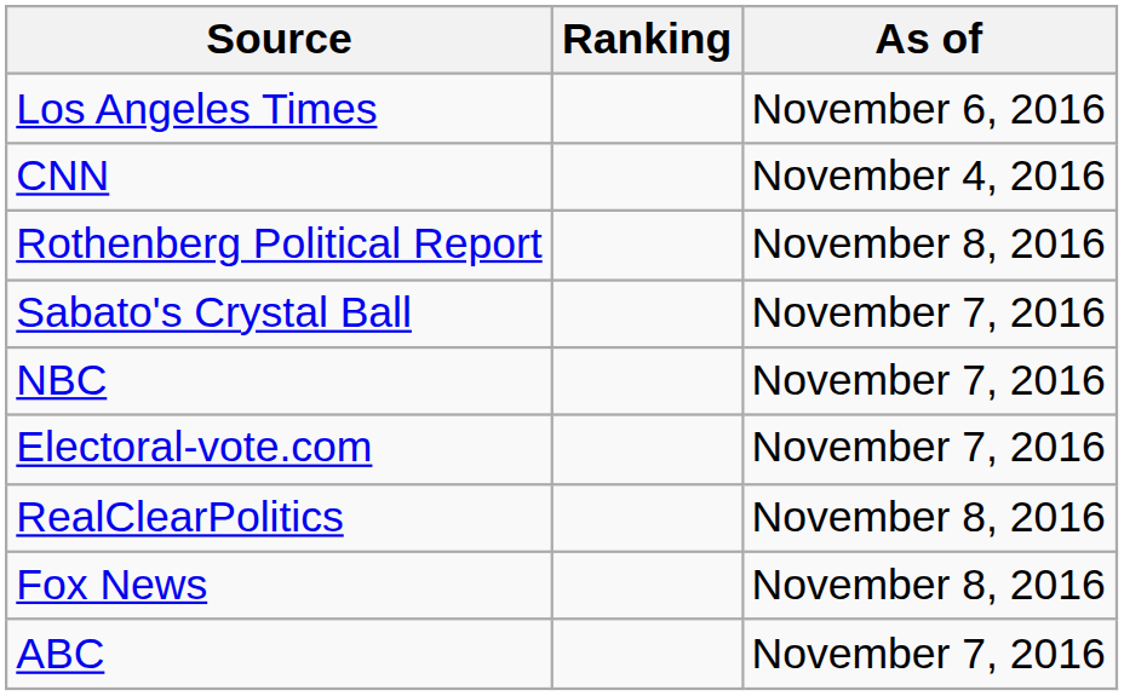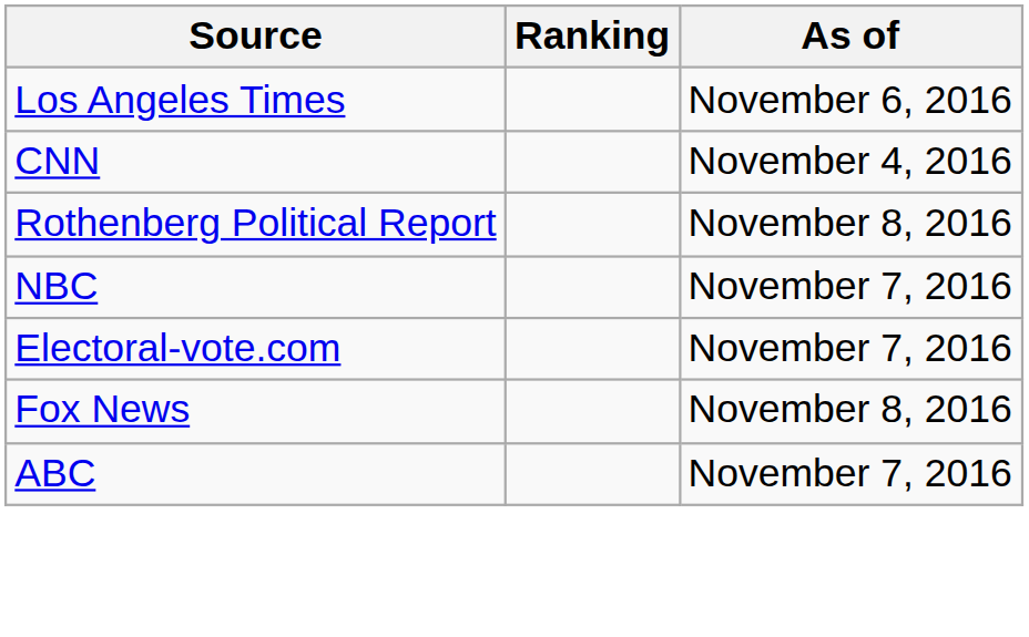 <table class="wikitable" style="text-align:center">
 <tr>
 <th>Source</th>
 <th>Ranking</th>
 <th>As of</th>
 </tr>
 <tr>
 <td align="left"><a href='#'>Los Angeles Times</a></td>
 <td></td>
 <td>November 6, 2016</td>
 </tr>
 <tr>
 <td align="left"><a href='#'>CNN</a></td>
 <td></td>
 <td>November 4, 2016</td>
 </tr>
 <tr>
 <td align=left><a href='#'>Rothenberg Political Report</a></td>
 <td></td>
 <td>November 8, 2016</td>
 </tr>
 <tr>
-<td align="left"><a href='#'>Sabato's Crystal Ball</a></td>
-<td></td>
-<td>November 7, 2016</td>
-</tr>
-<tr>
 <td align="left"><a href='#'>NBC</a></td>
 <td></td>
 <td>November 7, 2016</td>
 </tr>
 <tr>
 <td align="left"><a href='#'>Electoral-vote.com</a></td>
 <td></td>
 <td>November 7, 2016</td>
-</tr>
-<tr>
-<td align="left"><a href='#'>RealClearPolitics</a></td>
-<td></td>
-<td>November 8, 2016</td>
 </tr>
 <tr>
 <td align="left"><a href='#'>Fox News</a></td>
 <td></td>
 <td>November 8, 2016</td>
 </tr>
 <tr>
 <td align="left"><a href='#'>ABC</a></td>
 <td></td>
 <td>November 7, 2016</td>
 </tr>
 </table>
